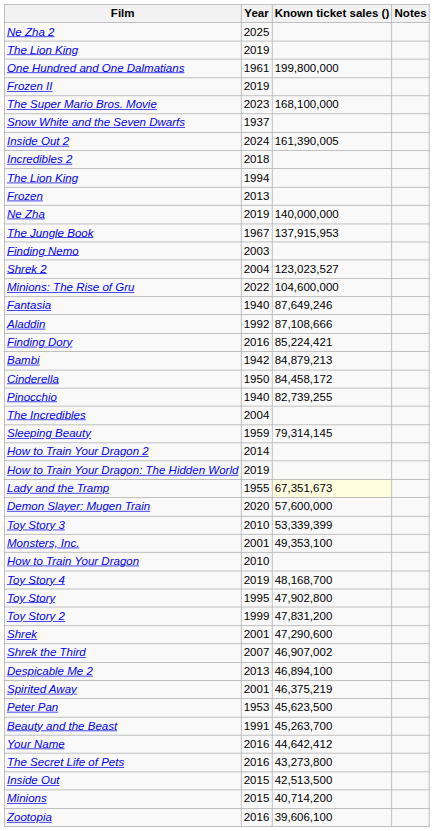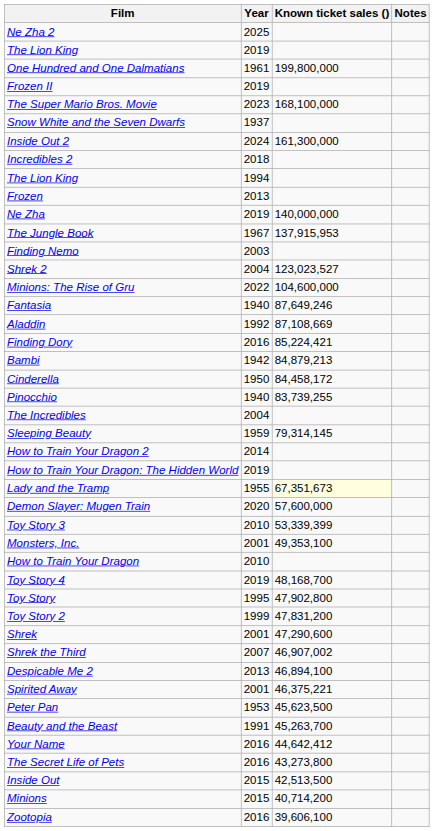 <table class="wikitable nowrap sortable mw-datatable" id="Gross">
 <tr>
 <th>Film</th>
 <th>Year</th>
 <th>Known ticket sales ()</th>
 <th>Notes</th>
 </tr>
 <tr>
 <td><em><a href='#'>Ne Zha 2</a></em></td>
 <td>2025</td>
 <td></td>
 <td></td>
 </tr>
 <tr>
 <td><em><a href='#'>The Lion King</a></em></td>
 <td>2019</td>
 <td></td>
 <td></td>
 </tr>
 <tr>
 <td><em><a href='#'>One Hundred and One Dalmatians</a></em></td>
 <td>1961</td>
 <td>199,800,000</td>
 <td></td>
 </tr>
 <tr>
 <td><em><a href='#'>Frozen II</a></em></td>
 <td>2019</td>
 <td></td>
 <td></td>
 </tr>
 <tr>
 <td><em><a href='#'>The Super Mario Bros. Movie</a></em></td>
 <td>2023</td>
 <td>168,100,000</td>
 <td></td>
 </tr>
 <tr>
 <td><em><a href='#'>Snow White and the Seven Dwarfs</a></em></td>
 <td>1937</td>
 <td></td>
 <td></td>
 </tr>
 <tr>
 <td><em><a href='#'>Inside Out 2</a></em></td>
 <td>2024</td>
-<td>161,390,005</td>
+<td>161,300,000</td>
 <td></td>
 </tr>
 <tr>
 <td><em><a href='#'>Incredibles 2</a></em></td>
 <td>2018</td>
 <td></td>
 <td></td>
 </tr>
 <tr>
 <td><em><a href='#'>The Lion King</a></em></td>
 <td>1994</td>
 <td></td>
 <td></td>
 </tr>
 <tr>
 <td><em><a href='#'>Frozen</a></em></td>
 <td>2013</td>
 <td></td>
 <td></td>
 </tr>
 <tr>
 <td><em><a href='#'>Ne Zha</a></em></td>
 <td>2019</td>
 <td>140,000,000</td>
 <td></td>
 </tr>
 <tr>
 <td><a href='#'><em>The Jungle Book</em></a></td>
 <td>1967</td>
 <td>137,915,953</td>
 <td></td>
 </tr>
 <tr>
 <td><em><a href='#'>Finding Nemo</a></em></td>
 <td>2003</td>
 <td></td>
 <td></td>
 </tr>
 <tr>
 <td><em><a href='#'>Shrek 2</a></em></td>
 <td>2004</td>
 <td>123,023,527</td>
 <td></td>
 </tr>
 <tr>
 <td><em><a href='#'>Minions: The Rise of Gru</a></em></td>
 <td>2022</td>
 <td>104,600,000</td>
 <td></td>
 </tr>
 <tr>
 <td><a href='#'><em>Fantasia</em></a></td>
 <td>1940</td>
 <td>87,649,246</td>
 <td></td>
 </tr>
 <tr>
 <td><a href='#'><em>Aladdin</em></a></td>
 <td>1992</td>
-<td>87,108,666</td>
+<td>87,108,669</td>
 <td></td>
 </tr>
 <tr>
 <td><em><a href='#'>Finding Dory</a></em></td>
 <td>2016</td>
 <td>85,224,421</td>
 <td></td>
 </tr>
 <tr>
 <td><em><a href='#'>Bambi</a></em></td>
 <td>1942</td>
 <td>84,879,213</td>
 <td></td>
 </tr>
 <tr>
 <td><em><a href='#'>Cinderella</a></em></td>
 <td>1950</td>
 <td>84,458,172</td>
 <td></td>
 </tr>
 <tr>
 <td><a href='#'><em>Pinocchio</em></a></td>
 <td>1940</td>
-<td>82,739,255</td>
+<td>83,739,255</td>
 <td></td>
 </tr>
 <tr>
 <td><em><a href='#'>The Incredibles</a></em></td>
 <td>2004</td>
 <td></td>
 <td></td>
 </tr>
 <tr>
 <td><a href='#'><em>Sleeping Beauty</em></a></td>
 <td>1959</td>
 <td>79,314,145</td>
 <td></td>
 </tr>
 <tr>
 <td><em><a href='#'>How to Train Your Dragon 2</a></em></td>
 <td>2014</td>
 <td></td>
 <td></td>
 </tr>
 <tr>
 <td><em><a href='#'>How to Train Your Dragon: The Hidden World</a></em></td>
 <td>2019</td>
 <td></td>
 <td></td>
 </tr>
 <tr>
 <td><em><a href='#'>Lady and the Tramp</a></em></td>
 <td>1955</td>
 <td style="background: lightyellow;">67,351,673</td>
 <td></td>
 </tr>
 <tr>
 <td><em><a href='#'>Demon Slayer: Mugen Train</a></em></td>
 <td>2020</td>
 <td>57,600,000</td>
 <td></td>
 </tr>
 <tr>
 <td><em><a href='#'>Toy Story 3</a></em></td>
 <td>2010</td>
 <td>53,339,399</td>
 <td></td>
 </tr>
 <tr>
 <td><em><a href='#'>Monsters, Inc.</a></em></td>
 <td>2001</td>
 <td>49,353,100</td>
 <td></td>
 </tr>
 <tr>
 <td><em><a href='#'>How to Train Your Dragon</a></em></td>
 <td>2010</td>
 <td></td>
 <td></td>
 </tr>
 <tr>
 <td><em><a href='#'>Toy Story 4</a></em></td>
 <td>2019</td>
 <td>48,168,700</td>
 <td></td>
 </tr>
 <tr>
 <td><em><a href='#'>Toy Story</a></em></td>
 <td>1995</td>
 <td>47,902,800</td>
 <td></td>
 </tr>
 <tr>
 <td><em><a href='#'>Toy Story 2</a></em></td>
 <td>1999</td>
 <td>47,831,200</td>
 <td></td>
 </tr>
 <tr>
 <td><em><a href='#'>Shrek</a></em></td>
 <td>2001</td>
 <td>47,290,600</td>
 <td></td>
 </tr>
 <tr>
 <td><em><a href='#'>Shrek the Third</a></em></td>
 <td>2007</td>
 <td>46,907,002</td>
 <td></td>
 </tr>
 <tr>
 <td><em><a href='#'>Despicable Me 2</a></em></td>
 <td>2013</td>
 <td>46,894,100</td>
 <td></td>
 </tr>
 <tr>
 <td><em><a href='#'>Spirited Away</a></em></td>
 <td>2001</td>
-<td>46,375,219</td>
+<td>46,375,221</td>
 <td></td>
 </tr>
 <tr>
 <td><em><a href='#'>Peter Pan</a></em></td>
 <td>1953</td>
 <td>45,623,500</td>
 <td></td>
 </tr>
 <tr>
 <td><em><a href='#'>Beauty and the Beast</a></em></td>
 <td>1991</td>
 <td>45,263,700</td>
 <td></td>
 </tr>
 <tr>
 <td><em><a href='#'>Your Name</a></em></td>
 <td>2016</td>
 <td>44,642,412</td>
 <td></td>
 </tr>
 <tr>
 <td><em><a href='#'>The Secret Life of Pets</a></em></td>
 <td>2016</td>
 <td>43,273,800</td>
 <td></td>
 </tr>
 <tr>
 <td><em><a href='#'>Inside Out</a></em></td>
 <td>2015</td>
 <td>42,513,500</td>
 <td></td>
 </tr>
 <tr>
 <td><a href='#'><em>Minions</em></a></td>
 <td>2015</td>
 <td>40,714,200</td>
 <td></td>
 </tr>
 <tr>
 <td><em><a href='#'>Zootopia</a></em></td>
 <td>2016</td>
 <td>39,606,100</td>
 <td></td>
 </tr>
 </table>
